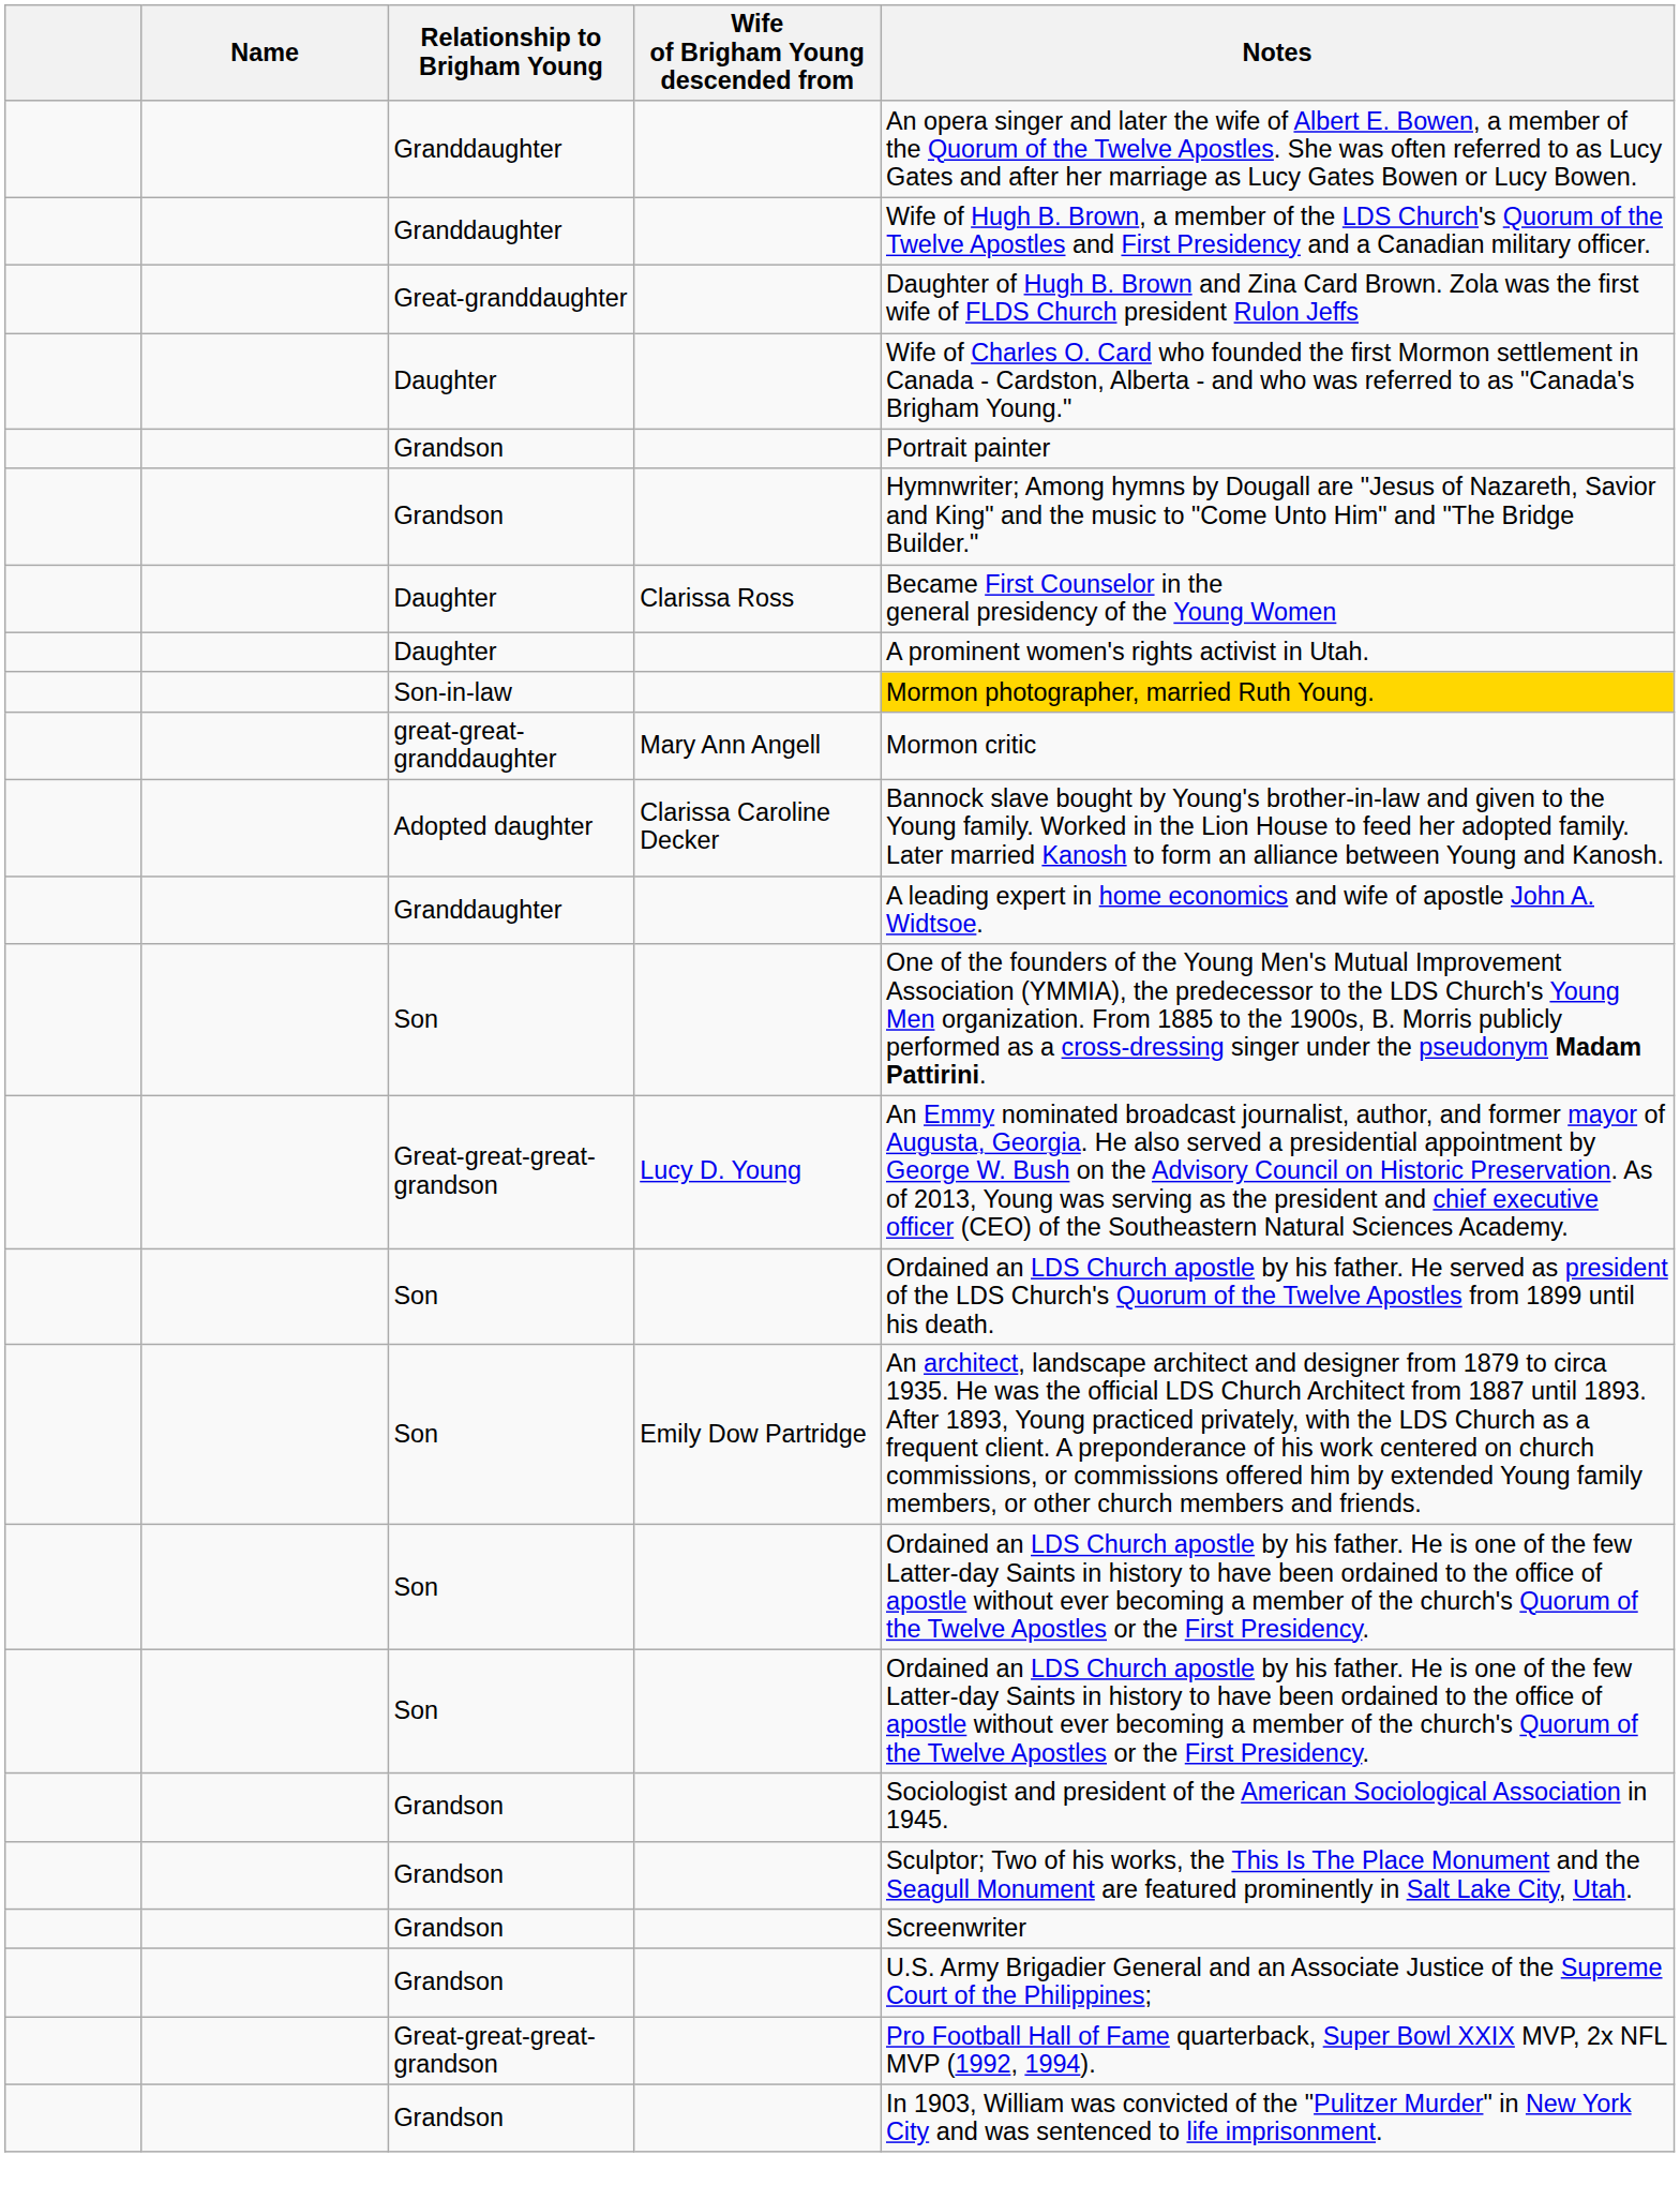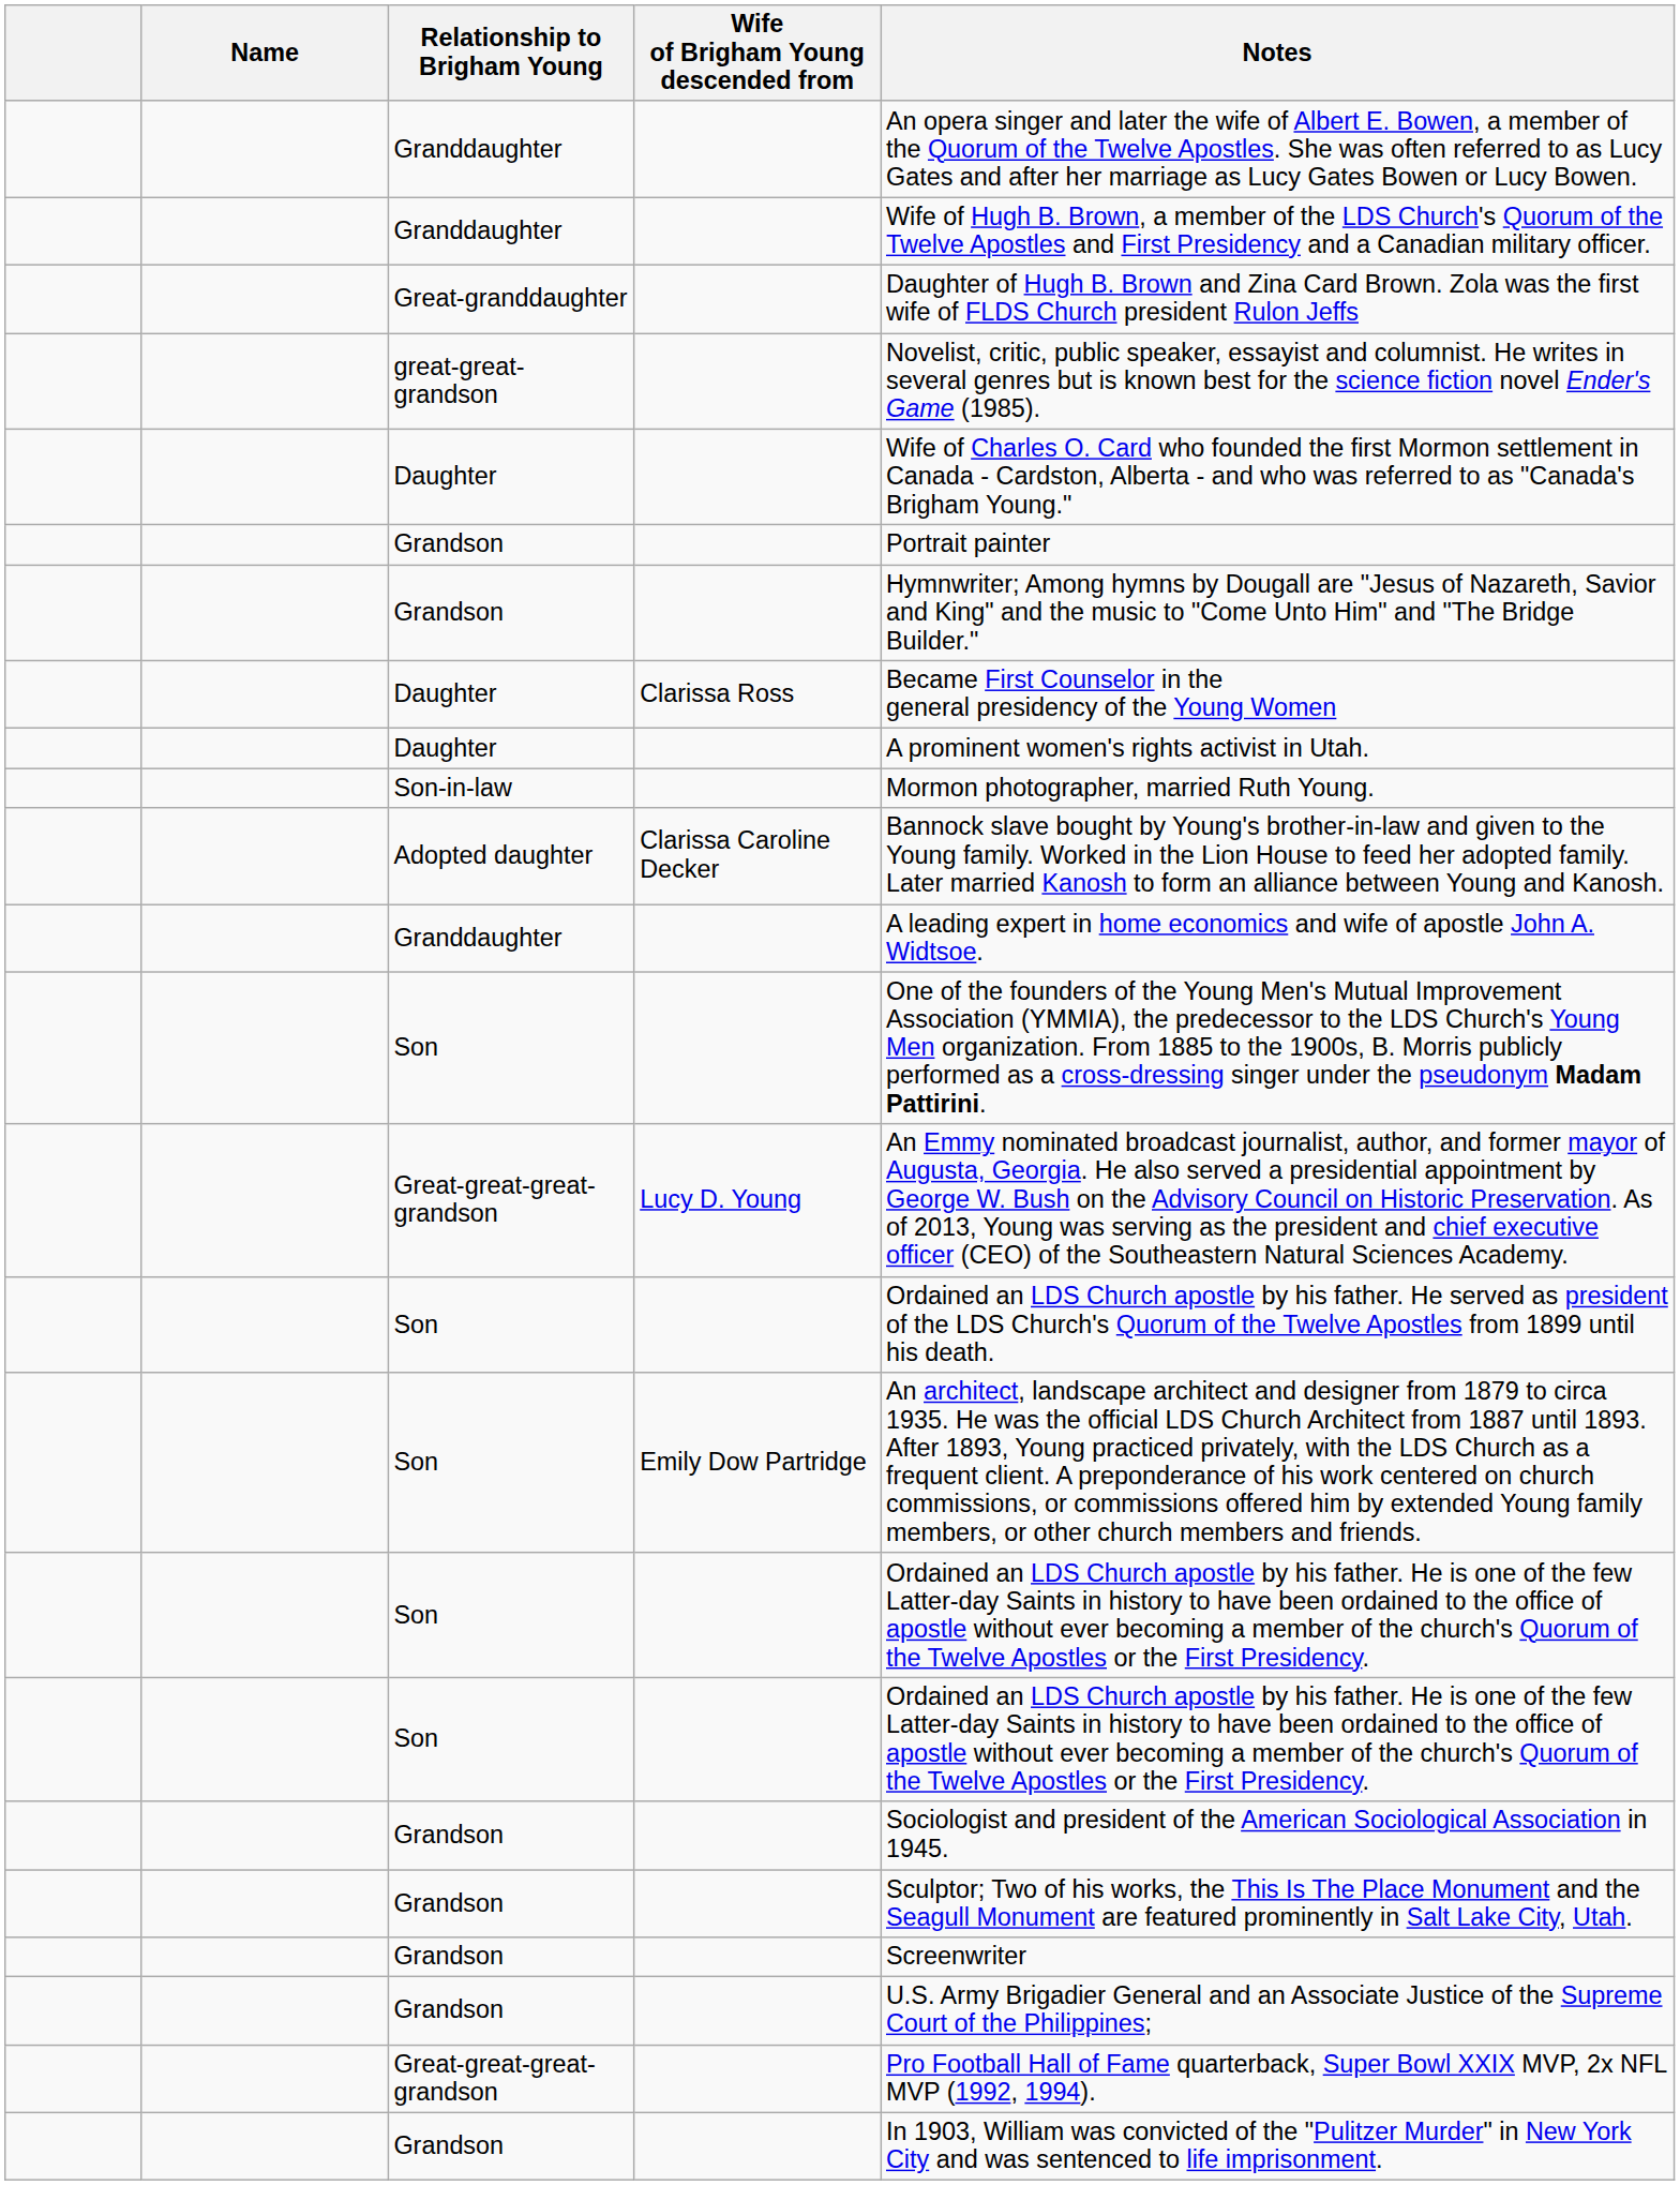 <table class="wikitable sortable">
 <tr>
 <th style="width:80px"></th>
 <th style="width:150px">Name</th>
 <th style="width:150px">Relationship to<br>Brigham Young</th>
 <th style="width:150px">Wife<br>of Brigham Young descended from</th>
 <th style="width:500px"  class="unsortable">Notes</th>
 </tr>
 <tr>
 <td></td>
 <td></td>
 <td>Granddaughter</td>
 <td></td>
 <td>An opera singer and later the wife of <a href='#'>Albert E. Bowen</a>, a member of the <a href='#'>Quorum of the Twelve Apostles</a>. She was often referred to as Lucy Gates and after her marriage as Lucy Gates Bowen or Lucy Bowen.</td>
 </tr>
 <tr>
 <td></td>
 <td></td>
 <td>Granddaughter</td>
 <td></td>
 <td>Wife of <a href='#'>Hugh B. Brown</a>, a member of the <a href='#'>LDS Church</a>'s <a href='#'>Quorum of the Twelve Apostles</a> and <a href='#'>First Presidency</a> and a Canadian military officer.</td>
 </tr>
 <tr>
 <td></td>
 <td></td>
 <td>Great-granddaughter</td>
 <td></td>
 <td>Daughter of <a href='#'>Hugh B. Brown</a> and Zina Card Brown. Zola was the first wife of <a href='#'>FLDS Church</a> president <a href='#'>Rulon Jeffs</a></td>
+</tr>
+<tr>
+<td></td>
+<td></td>
+<td>great-great-grandson</td>
+<td></td>
+<td>Novelist, critic, public speaker, essayist and columnist. He writes in several genres but is known best for the <a href='#'>science fiction</a> novel <em><a href='#'>Ender's Game</a></em> (1985).</td>
 </tr>
 <tr>
 <td></td>
 <td></td>
 <td>Daughter</td>
 <td></td>
 <td>Wife of <a href='#'>Charles O. Card</a> who founded the first Mormon settlement in Canada - Cardston, Alberta - and who was referred to as "Canada's Brigham Young."</td>
 </tr>
 <tr>
 <td></td>
 <td></td>
 <td>Grandson</td>
 <td></td>
 <td>Portrait painter</td>
 </tr>
 <tr>
 <td></td>
 <td></td>
 <td>Grandson</td>
 <td></td>
 <td>Hymnwriter; Among hymns by Dougall are "Jesus of Nazareth, Savior and King" and the music to "Come Unto Him" and "The Bridge Builder."</td>
 </tr>
 <tr>
 <td></td>
 <td></td>
 <td>Daughter</td>
 <td>Clarissa Ross</td>
 <td>Became <a href='#'>First Counselor</a> in the<br>general presidency of the <a href='#'>Young Women</a></td>
 </tr>
 <tr>
 <td></td>
 <td></td>
 <td>Daughter</td>
 <td></td>
 <td>A prominent women's rights activist in Utah.</td>
 </tr>
 <tr>
 <td></td>
 <td></td>
 <td>Son-in-law</td>
 <td></td>
-<td style="background: gold;">Mormon photographer, married Ruth Young.</td>
-</tr>
-<tr>
-<td></td>
-<td></td>
-<td>great-great-granddaughter</td>
-<td>Mary Ann Angell</td>
-<td>Mormon critic</td>
+<td>Mormon photographer, married Ruth Young.</td>
 </tr>
 <tr>
 <td></td>
 <td></td>
 <td>Adopted daughter</td>
 <td>Clarissa Caroline Decker</td>
 <td>Bannock slave bought by Young's brother-in-law and given to the Young family.  Worked in the Lion House to feed her adopted family. Later married <a href='#'>Kanosh</a> to form an alliance between Young and Kanosh.</td>
 </tr>
 <tr>
 <td></td>
 <td></td>
 <td>Granddaughter</td>
 <td></td>
 <td>A leading expert in <a href='#'>home economics</a> and wife of apostle <a href='#'>John A. Widtsoe</a>.</td>
 </tr>
 <tr>
 <td></td>
 <td></td>
 <td>Son</td>
 <td></td>
 <td>One of the founders of the Young Men's Mutual Improvement Association (YMMIA), the predecessor to the LDS Church's <a href='#'>Young Men</a> organization. From 1885 to the 1900s, B. Morris publicly performed as a <a href='#'>cross-dressing</a> singer under the <a href='#'>pseudonym</a> <strong>Madam Pattirini</strong>.</td>
 </tr>
 <tr>
 <td></td>
 <td></td>
 <td>Great-great-great-grandson</td>
 <td><a href='#'>Lucy D. Young</a></td>
 <td>An <a href='#'>Emmy</a> nominated broadcast journalist, author, and former <a href='#'>mayor</a> of <a href='#'>Augusta, Georgia</a>. He also served a presidential appointment by <a href='#'>George W. Bush</a> on the <a href='#'>Advisory Council on Historic Preservation</a>. As of 2013, Young was serving as the president and <a href='#'>chief executive officer</a> (CEO) of the Southeastern Natural Sciences Academy.</td>
 </tr>
 <tr>
 <td></td>
 <td></td>
 <td>Son</td>
 <td></td>
 <td>Ordained an <a href='#'>LDS Church apostle</a> by his father.  He served as <a href='#'>president</a> of the LDS Church's <a href='#'>Quorum of the Twelve Apostles</a> from 1899 until his death.</td>
 </tr>
 <tr>
 <td></td>
 <td></td>
 <td>Son</td>
 <td>Emily Dow Partridge</td>
 <td>An <a href='#'>architect</a>, landscape architect and designer from 1879 to circa 1935.  He was the official LDS Church Architect from 1887 until 1893.  After 1893, Young practiced privately, with the LDS Church as a frequent client. A preponderance of his work centered on church commissions, or commissions offered him by extended Young family members, or other church members and friends.</td>
 </tr>
 <tr>
 <td></td>
 <td></td>
 <td>Son</td>
 <td></td>
 <td>Ordained an <a href='#'>LDS Church apostle</a> by his father. He is one of the few Latter-day Saints in history to have been ordained to the office of <a href='#'>apostle</a> without ever becoming a member of the church's <a href='#'>Quorum of the Twelve Apostles</a> or the <a href='#'>First Presidency</a>.</td>
 </tr>
 <tr>
 <td></td>
 <td></td>
 <td>Son</td>
 <td></td>
 <td>Ordained an <a href='#'>LDS Church apostle</a> by his father.  He is one of the few Latter-day Saints in history to have been ordained to the office of <a href='#'>apostle</a> without ever becoming a member of the church's <a href='#'>Quorum of the Twelve Apostles</a> or the <a href='#'>First Presidency</a>.</td>
 </tr>
 <tr>
 <td></td>
 <td></td>
 <td>Grandson</td>
 <td></td>
 <td>Sociologist and president of the <a href='#'>American Sociological Association</a> in 1945.</td>
 </tr>
 <tr>
 <td></td>
 <td></td>
 <td>Grandson</td>
 <td></td>
 <td>Sculptor;  Two of his works, the <a href='#'>This Is The Place Monument</a> and the <a href='#'>Seagull Monument</a> are featured prominently in <a href='#'>Salt Lake City</a>, <a href='#'>Utah</a>.</td>
 </tr>
 <tr>
 <td></td>
 <td></td>
 <td>Grandson</td>
 <td></td>
 <td>Screenwriter<br></td>
 </tr>
 <tr>
 <td></td>
 <td></td>
 <td>Grandson</td>
 <td></td>
 <td>U.S. Army Brigadier General and an Associate Justice of the <a href='#'>Supreme Court of the Philippines</a>;</td>
 </tr>
 <tr>
 <td></td>
 <td></td>
 <td>Great-great-great-grandson</td>
 <td></td>
 <td><a href='#'>Pro Football Hall of Fame</a> quarterback, <a href='#'>Super Bowl XXIX</a> MVP, 2x NFL MVP (<a href='#'>1992</a>, <a href='#'>1994</a>).</td>
 </tr>
 <tr>
 <td></td>
 <td></td>
 <td>Grandson</td>
 <td></td>
 <td>In 1903, William was convicted of the "<a href='#'>Pulitzer Murder</a>" in <a href='#'>New York City</a> and was sentenced to <a href='#'>life imprisonment</a>.</td>
 </tr>
 </table>
